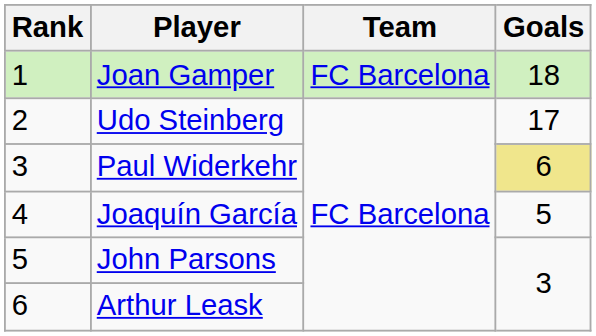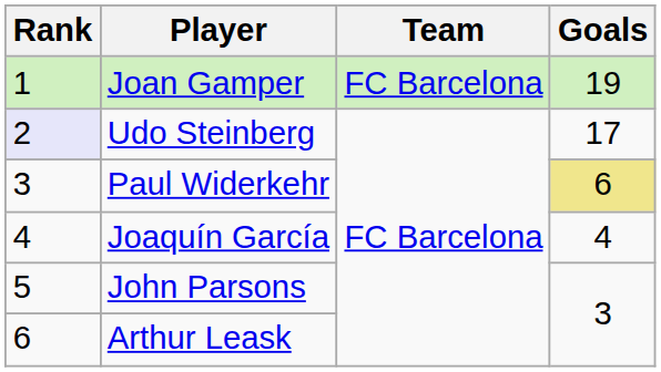 <table class="wikitable">
 <tr>
 <th>Rank</th>
 <th>Player</th>
 <th>Team</th>
 <th>Goals</th>
 </tr>
 <tr bgcolor="D0F0C0">
 <td>1</td>
 <td><a href='#'>Joan Gamper</a></td>
 <td><a href='#'>FC Barcelona</a></td>
-<td align="center">18</td>
+<td align="center">19</td>
 </tr>
 <tr>
-<td>2</td>
+<td style="background: lavender;">2</td>
 <td><a href='#'>Udo Steinberg</a></td>
 <td rowspan=5><a href='#'>FC Barcelona</a></td>
 <td align="center">17</td>
 </tr>
 <tr>
 <td>3</td>
 <td><a href='#'>Paul Widerkehr</a></td>
 <td align="center" style="background: khaki;">6</td>
 </tr>
 <tr>
 <td>4</td>
 <td><a href='#'>Joaquín García</a></td>
-<td align="center">5</td>
+<td align="center">4</td>
 </tr>
 <tr>
 <td>5</td>
 <td><a href='#'>John Parsons</a></td>
 <td align="center" rowspan=2>3</td>
 </tr>
 <tr>
 <td>6</td>
 <td><a href='#'>Arthur Leask</a></td>
 </tr>
 </table>
